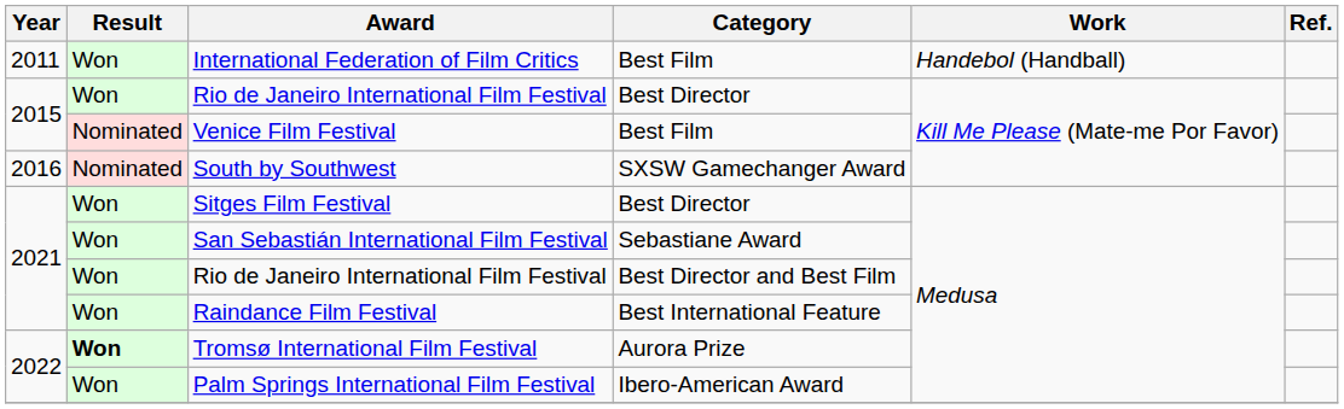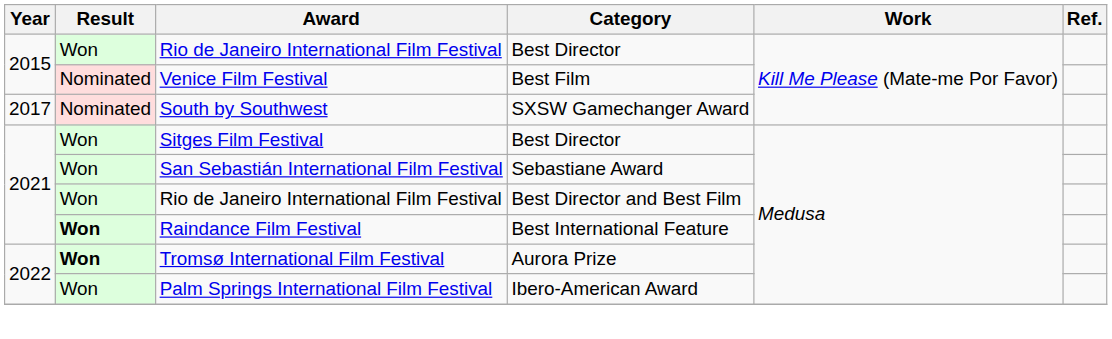 <table class="wikitable">
 <tr>
 <th>Year</th>
 <th>Result</th>
 <th>Award</th>
 <th>Category</th>
 <th>Work</th>
 <th>Ref.</th>
-</tr>
-<tr>
-<td>2011</td>
-<td style="background: #ddffdd">Won</td>
-<td><a href='#'>International Federation of Film Critics</a></td>
-<td>Best Film</td>
-<td><em>Handebol</em> (Handball)</td>
-<td></td>
 </tr>
 <tr>
 <td rowspan="2">2015</td>
 <td style="background: #ddffdd">Won</td>
 <td><a href='#'>Rio de Janeiro International Film Festival</a></td>
 <td>Best Director</td>
 <td rowspan="3"><em><a href='#'>Kill Me Please</a></em> (Mate-me Por Favor)</td>
 <td></td>
 </tr>
 <tr>
 <td style="background: #ffdddd">Nominated</td>
 <td><a href='#'>Venice Film Festival</a></td>
 <td>Best Film</td>
 <td></td>
 </tr>
 <tr>
-<td>2016</td>
+<td>2017</td>
 <td style="background: #ffdddd">Nominated</td>
 <td><a href='#'>South by Southwest</a></td>
 <td>SXSW Gamechanger Award</td>
 <td></td>
 </tr>
 <tr>
 <td rowspan="4">2021</td>
 <td style="background: #ddffdd">Won</td>
 <td><a href='#'>Sitges Film Festival</a></td>
 <td>Best Director</td>
 <td rowspan="6"><em>Medusa</em></td>
 <td></td>
 </tr>
 <tr>
 <td style="background: #ddffdd">Won</td>
 <td><a href='#'>San Sebastián International Film Festival</a></td>
 <td>Sebastiane Award</td>
 <td></td>
 </tr>
 <tr>
 <td style="background: #ddffdd">Won</td>
 <td>Rio de Janeiro International Film Festival</td>
 <td>Best Director and Best Film</td>
 <td></td>
 </tr>
 <tr>
-<td style="background: #ddffdd">Won</td>
+<td style="background: #ddffdd"><strong>Won</strong></td>
 <td><a href='#'>Raindance Film Festival</a></td>
 <td>Best International Feature</td>
 <td></td>
 </tr>
 <tr>
 <td rowspan="2">2022</td>
 <td style="background: #ddffdd"><strong>Won</strong></td>
 <td><a href='#'>Tromsø International Film Festival</a></td>
 <td>Aurora Prize</td>
 <td></td>
 </tr>
 <tr>
 <td style="background: #ddffdd">Won</td>
 <td><a href='#'>Palm Springs International Film Festival</a></td>
 <td>Ibero-American Award</td>
 <td></td>
 </tr>
 <tr>
 </tr>
 </table>
